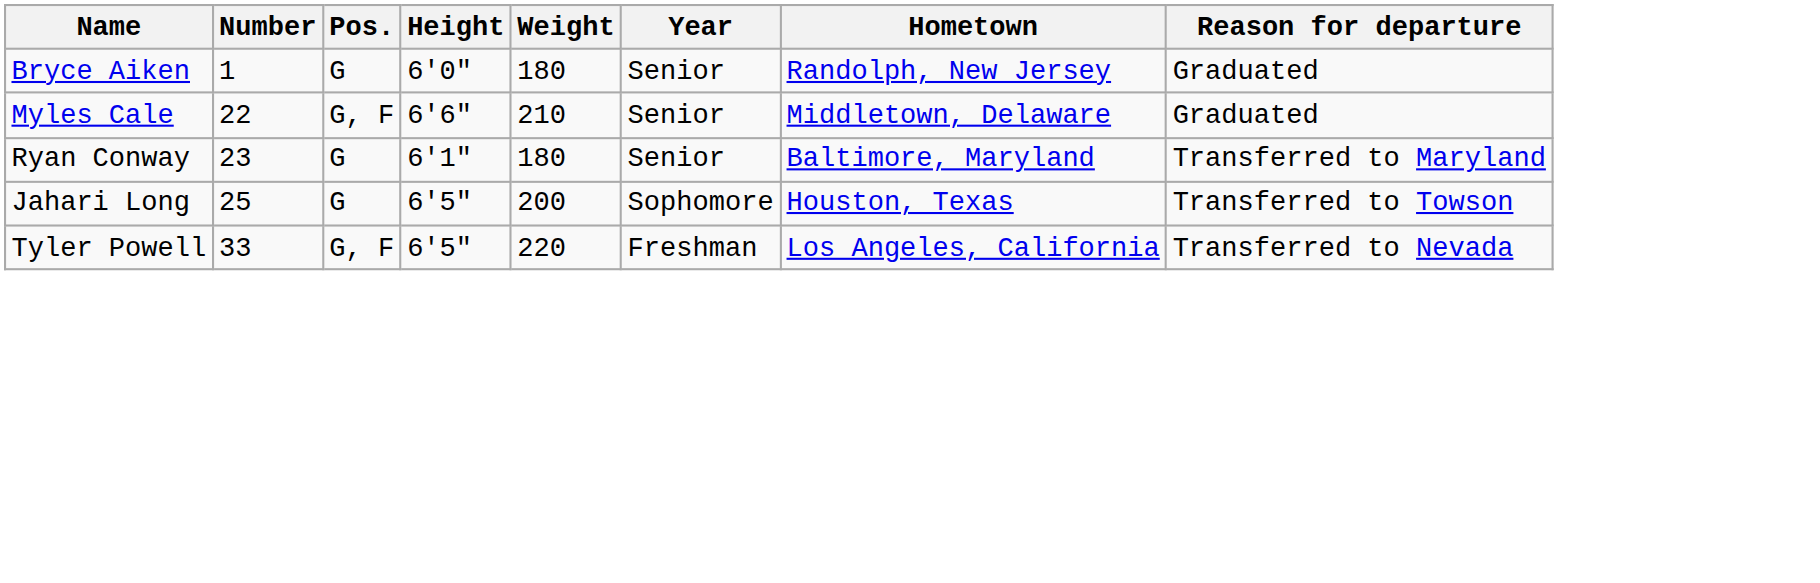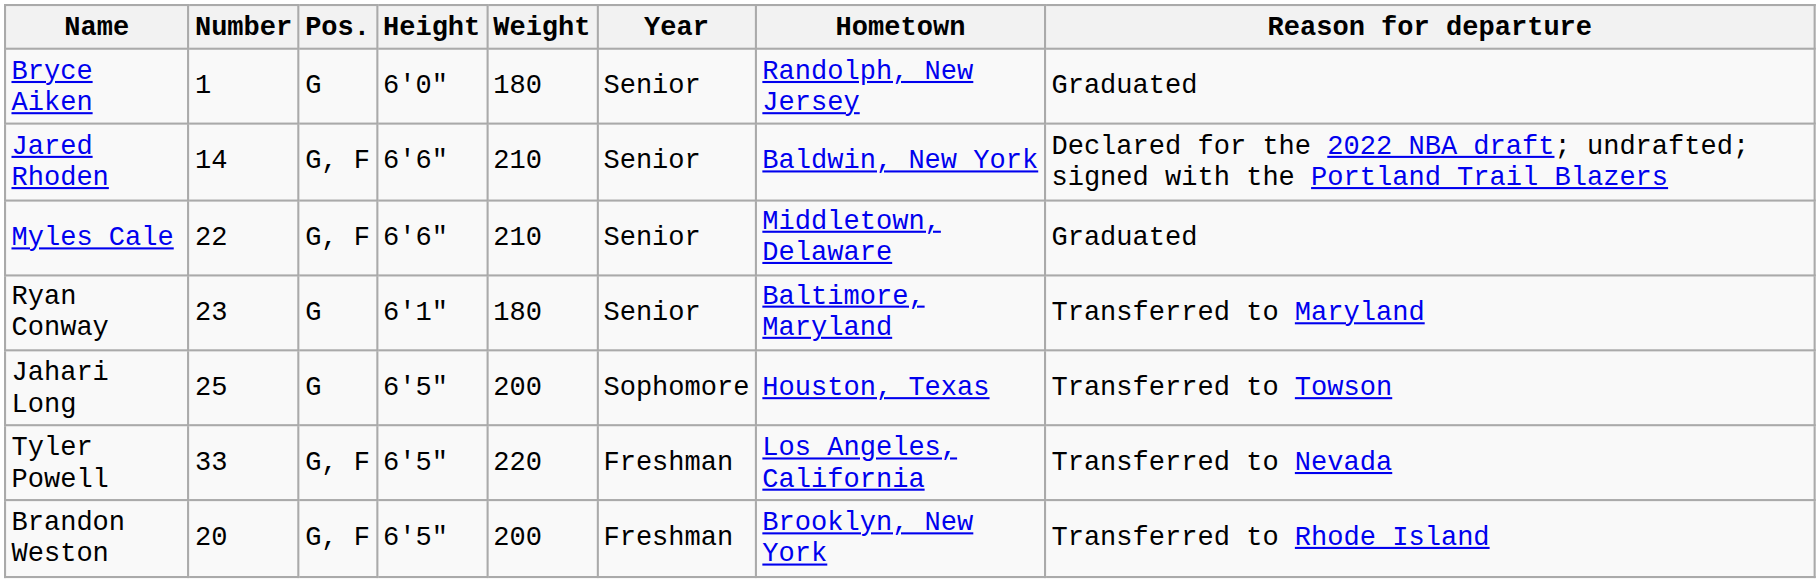 <table class="wikitable sortable" border="1">
 <tr>
 <th>Name</th>
 <th>Number</th>
 <th>Pos.</th>
 <th>Height</th>
 <th>Weight</th>
 <th>Year</th>
 <th>Hometown</th>
 <th class="unsortable">Reason for departure</th>
 </tr>
 <tr>
 <td><a href='#'>Bryce Aiken</a></td>
 <td>1</td>
 <td>G</td>
 <td>6'0"</td>
 <td>180</td>
 <td>Senior</td>
 <td><a href='#'>Randolph, New Jersey</a></td>
 <td>Graduated</td>
+</tr>
+<tr>
+<td><a href='#'>Jared Rhoden</a></td>
+<td>14</td>
+<td>G, F</td>
+<td>6'6"</td>
+<td>210</td>
+<td>Senior</td>
+<td><a href='#'>Baldwin, New York</a></td>
+<td>Declared for the <a href='#'>2022 NBA draft</a>; undrafted; signed with the <a href='#'>Portland Trail Blazers</a></td>
 </tr>
 <tr>
 <td><a href='#'>Myles Cale</a></td>
 <td>22</td>
 <td>G, F</td>
 <td>6'6"</td>
 <td>210</td>
 <td>Senior</td>
 <td><a href='#'>Middletown, Delaware</a></td>
 <td>Graduated</td>
 </tr>
 <tr>
 <td>Ryan Conway</td>
 <td>23</td>
 <td>G</td>
 <td>6'1"</td>
 <td>180</td>
 <td>Senior</td>
 <td><a href='#'>Baltimore, Maryland</a></td>
 <td>Transferred to <a href='#'>Maryland</a></td>
 </tr>
 <tr>
 <td>Jahari Long</td>
 <td>25</td>
 <td>G</td>
 <td>6'5"</td>
 <td>200</td>
 <td>Sophomore</td>
 <td><a href='#'>Houston, Texas</a></td>
 <td>Transferred to <a href='#'>Towson</a></td>
 </tr>
 <tr>
 <td>Tyler Powell</td>
 <td>33</td>
 <td>G, F</td>
 <td>6'5"</td>
 <td>220</td>
 <td>Freshman</td>
 <td><a href='#'>Los Angeles, California</a></td>
 <td>Transferred to <a href='#'>Nevada</a></td>
 </tr>
+<tr>
+<td>Brandon Weston</td>
+<td>20</td>
+<td>G, F</td>
+<td>6'5"</td>
+<td>200</td>
+<td>Freshman</td>
+<td><a href='#'>Brooklyn, New York</a></td>
+<td>Transferred to <a href='#'>Rhode Island</a></td>
+</tr>
 </table>
